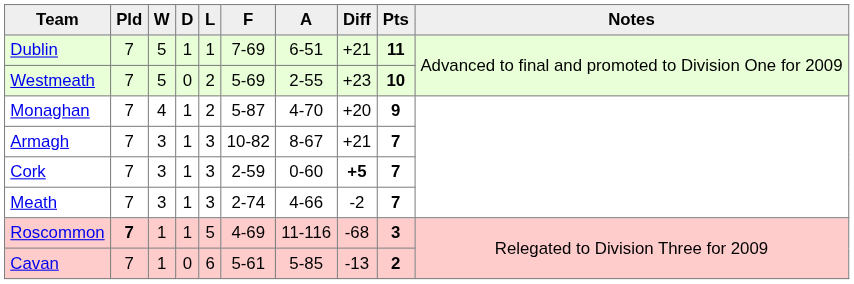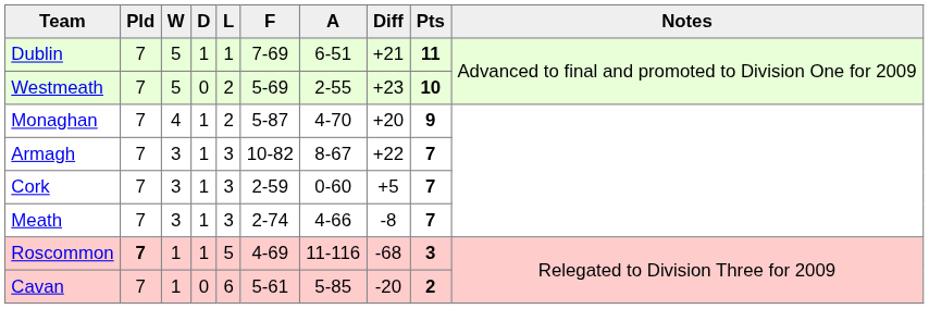 <table style=border-collapse:collapse border=1 cellspacing=0 cellpadding=5>
 <tr align=center bgcolor=#efefef>
 <th>Team</th>
 <th>Pld</th>
 <th>W</th>
 <th>D</th>
 <th>L</th>
 <th>F</th>
 <th>A</th>
 <th>Diff</th>
 <th>Pts</th>
 <th>Notes</th>
 </tr>
 <tr align=center style="background:#E8FFD8;">
 <td style="text-align:left;"><a href='#'>Dublin</a></td>
 <td>7</td>
 <td>5</td>
 <td>1</td>
 <td>1</td>
 <td>7-69</td>
 <td>6-51</td>
 <td>+21</td>
 <td><strong>11</strong></td>
 <td rowspan=2>Advanced to final and promoted to Division One for 2009</td>
 </tr>
 <tr align=center style="background:#E8FFD8;">
 <td style="text-align:left;"><a href='#'>Westmeath</a></td>
 <td>7</td>
 <td>5</td>
 <td>0</td>
 <td>2</td>
 <td>5-69</td>
 <td>2-55</td>
 <td>+23</td>
 <td><strong>10</strong></td>
 </tr>
 <tr align=center style="background:#FFFFFF;">
 <td style="text-align:left;"><a href='#'>Monaghan</a></td>
 <td>7</td>
 <td>4</td>
 <td>1</td>
 <td>2</td>
 <td>5-87</td>
 <td>4-70</td>
 <td>+20</td>
 <td><strong>9</strong></td>
 <td rowspan=4></td>
 </tr>
 <tr align=center style="background:#FFFFFF;">
 <td style="text-align:left;"><a href='#'>Armagh</a></td>
 <td>7</td>
 <td>3</td>
 <td>1</td>
 <td>3</td>
 <td>10-82</td>
 <td>8-67</td>
-<td>+21</td>
+<td>+22</td>
 <td><strong>7</strong></td>
 </tr>
 <tr align=center style="background:#FFFFFF;">
 <td style="text-align:left;"><a href='#'>Cork</a></td>
 <td>7</td>
 <td>3</td>
 <td>1</td>
 <td>3</td>
 <td>2-59</td>
 <td>0-60</td>
-<td><strong>+5</strong></td>
+<td>+5</td>
 <td><strong>7</strong></td>
 </tr>
 <tr align=center style="background:#FFFFFF;">
 <td style="text-align:left;"><a href='#'>Meath</a></td>
 <td>7</td>
 <td>3</td>
 <td>1</td>
 <td>3</td>
 <td>2-74</td>
 <td>4-66</td>
-<td>-2</td>
+<td>-8</td>
 <td><strong>7</strong></td>
 </tr>
 <tr align=center style="background:#FFCCCC;">
 <td style="text-align:left;"><a href='#'>Roscommon</a></td>
 <td><strong>7</strong></td>
 <td>1</td>
 <td>1</td>
 <td>5</td>
 <td>4-69</td>
 <td>11-116</td>
 <td>-68</td>
 <td><strong>3</strong></td>
 <td rowspan=2>Relegated to Division Three for 2009</td>
 </tr>
 <tr align=center style="background:#FFCCCC;">
 <td style="text-align:left;"><a href='#'>Cavan</a></td>
 <td>7</td>
 <td>1</td>
 <td>0</td>
 <td>6</td>
 <td>5-61</td>
 <td>5-85</td>
-<td>-13</td>
+<td>-20</td>
 <td><strong>2</strong></td>
 </tr>
 </table>
